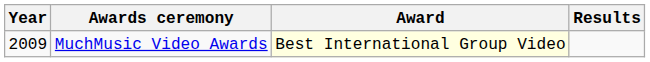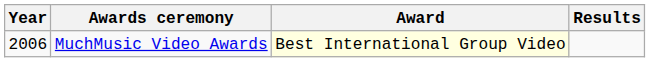 <table class="wikitable">
 <tr>
 <th>Year</th>
 <th>Awards ceremony</th>
 <th>Award</th>
 <th>Results</th>
 </tr>
 <tr>
-<td>2009</td>
+<td>2006</td>
 <td><a href='#'>MuchMusic Video Awards</a></td>
 <td style="background: lightyellow;">Best International Group Video</td>
 <td></td>
 </tr>
 </table>
